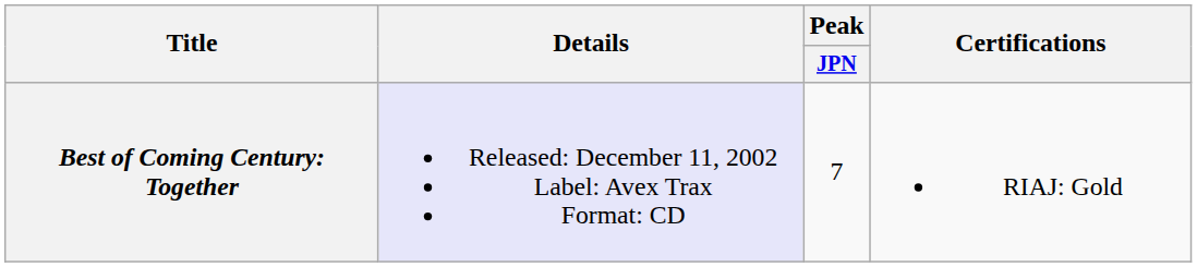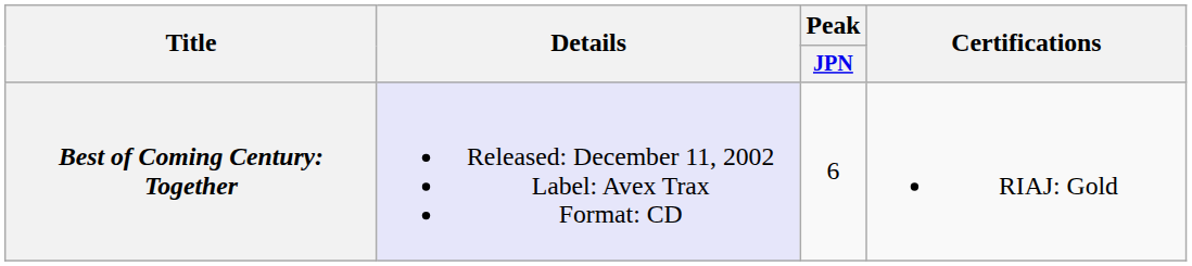 <table class="wikitable plainrowheaders" style="text-align:center;">
 <tr>
 <th scope="col" rowspan="2" style="width:14em;">Title</th>
 <th scope="col" rowspan="2" style="width:16em;">Details</th>
 <th scope="col" colspan="1">Peak</th>
 <th scope="col" rowspan="2" style="width:12em;">Certifications</th>
 </tr>
 <tr>
 <th scope="col" style="width:2.5em;font-size:85%;"><a href='#'>JPN</a><br></th>
 </tr>
 <tr>
 <th scope="row"><em>Best of Coming Century: Together</em></th>
 <td style="background: lavender;"><br><ul><li>Released: December 11, 2002</li><li>Label: Avex Trax</li><li>Format: CD</li></ul></td>
-<td>7</td>
+<td>6</td>
 <td><br><ul><li>RIAJ: Gold</li></ul></td>
 </tr>
 </table>
